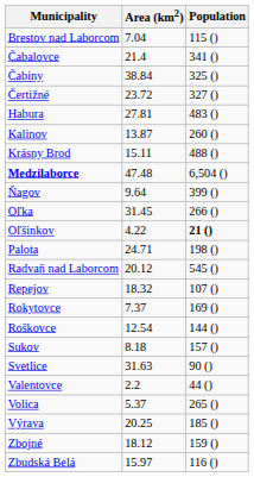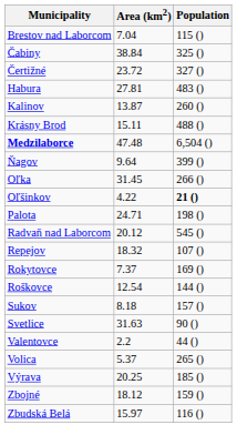 <table class="wikitable sortable">
 <tr>
 <th>Municipality</th>
 <th>Area (km<sup>2</sup>)</th>
 <th>Population</th>
 </tr>
 <tr>
 <td><a href='#'>Brestov nad Laborcom</a></td>
 <td>7.04</td>
 <td>115 ()</td>
-</tr>
-<tr>
-<td><a href='#'>Čabalovce</a></td>
-<td>21.4</td>
-<td>341 ()</td>
 </tr>
 <tr>
 <td><a href='#'>Čabiny</a></td>
 <td>38.84</td>
 <td>325 ()</td>
 </tr>
 <tr>
 <td><a href='#'>Čertižné</a></td>
 <td>23.72</td>
 <td>327 ()</td>
 </tr>
 <tr>
 <td><a href='#'>Habura</a></td>
 <td>27.81</td>
 <td>483 ()</td>
 </tr>
 <tr>
 <td><a href='#'>Kalinov</a></td>
 <td>13.87</td>
 <td>260 ()</td>
 </tr>
 <tr>
 <td><a href='#'>Krásny Brod</a></td>
 <td>15.11</td>
 <td>488 ()</td>
 </tr>
 <tr>
 <td><strong><a href='#'>Medzilaborce</a></strong></td>
 <td>47.48</td>
 <td>6,504 ()</td>
 </tr>
 <tr>
 <td><a href='#'>Ňagov</a></td>
 <td>9.64</td>
 <td>399 ()</td>
 </tr>
 <tr>
 <td><a href='#'>Oľka</a></td>
 <td>31.45</td>
 <td>266 ()</td>
 </tr>
 <tr>
 <td><a href='#'>Oľšinkov</a></td>
 <td>4.22</td>
 <td><strong>21 ()</strong></td>
 </tr>
 <tr>
 <td><a href='#'>Palota</a></td>
 <td>24.71</td>
 <td>198 ()</td>
 </tr>
 <tr>
 <td><a href='#'>Radvaň nad Laborcom</a></td>
 <td>20.12</td>
 <td>545 ()</td>
 </tr>
 <tr>
 <td><a href='#'>Repejov</a></td>
 <td>18.32</td>
 <td>107 ()</td>
 </tr>
 <tr>
 <td><a href='#'>Rokytovce</a></td>
 <td>7.37</td>
 <td>169 ()</td>
 </tr>
 <tr>
 <td><a href='#'>Roškovce</a></td>
 <td>12.54</td>
 <td>144 ()</td>
 </tr>
 <tr>
 <td><a href='#'>Sukov</a></td>
 <td>8.18</td>
 <td>157 ()</td>
 </tr>
 <tr>
 <td><a href='#'>Svetlice</a></td>
 <td>31.63</td>
 <td>90 ()</td>
 </tr>
 <tr>
 <td><a href='#'>Valentovce</a></td>
 <td>2.2</td>
 <td>44 ()</td>
 </tr>
 <tr>
 <td><a href='#'>Volica</a></td>
 <td>5.37</td>
 <td>265 ()</td>
 </tr>
 <tr>
 <td><a href='#'>Výrava</a></td>
 <td>20.25</td>
 <td>185 ()</td>
 </tr>
 <tr>
 <td><a href='#'>Zbojné</a></td>
 <td>18.12</td>
 <td>159 ()</td>
 </tr>
 <tr>
 <td><a href='#'>Zbudská Belá</a></td>
 <td>15.97</td>
 <td>116 ()</td>
 </tr>
 </table>
